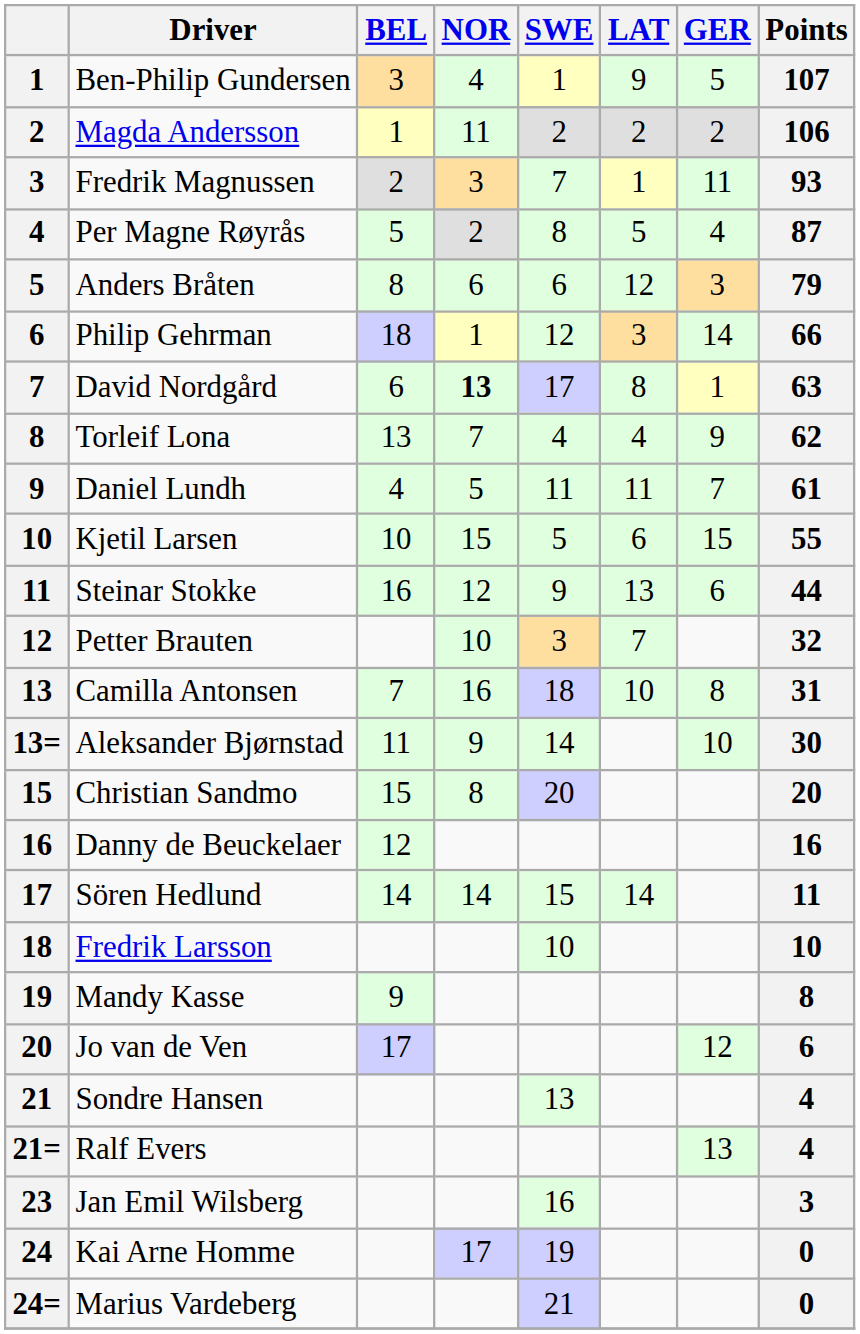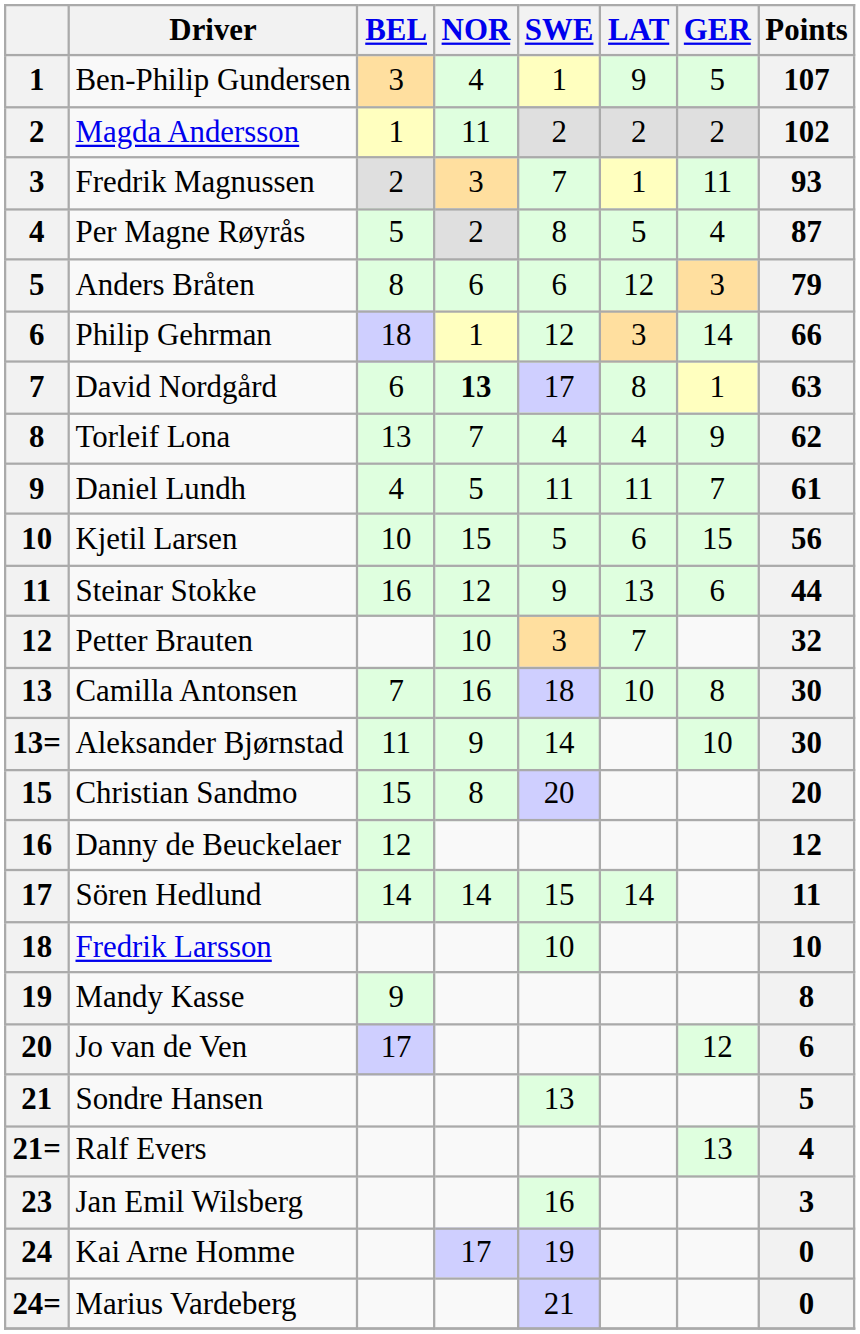 <table class="wikitable" style="font-size: 85%; text-align: center;">
 <tr valign="top">
 <th valign="middle"></th>
 <th valign="middle">Driver</th>
 <th><a href='#'>BEL</a> <br></th>
 <th><a href='#'>NOR</a> <br></th>
 <th><a href='#'>SWE</a> <br></th>
 <th><a href='#'>LAT</a> <br></th>
 <th><a href='#'>GER</a> <br></th>
 <th valign="middle">Points</th>
 </tr>
 <tr>
 <th>1</th>
 <td align="left"> Ben-Philip Gundersen</td>
 <td style="background:#ffdf9f;">3</td>
 <td style="background:#dfffdf;">4</td>
 <td style="background:#ffffbf;">1</td>
 <td style="background:#dfffdf;">9</td>
 <td style="background:#dfffdf;">5</td>
 <th>107</th>
 </tr>
 <tr>
 <th>2</th>
 <td align="left"> <a href='#'>Magda Andersson</a></td>
 <td style="background:#ffffbf;">1</td>
 <td style="background:#dfffdf;">11</td>
 <td style="background:#dfdfdf;">2</td>
 <td style="background:#dfdfdf;">2</td>
 <td style="background:#dfdfdf;">2</td>
-<th>106</th>
+<th>102</th>
 </tr>
 <tr>
 <th>3</th>
 <td align="left"> Fredrik Magnussen</td>
 <td style="background:#dfdfdf;">2</td>
 <td style="background:#ffdf9f;">3</td>
 <td style="background:#dfffdf;">7</td>
 <td style="background:#ffffbf;">1</td>
 <td style="background:#dfffdf;">11</td>
 <th>93</th>
 </tr>
 <tr>
 <th>4</th>
 <td align="left"> Per Magne Røyrås</td>
 <td style="background:#dfffdf;">5</td>
 <td style="background:#dfdfdf;">2</td>
 <td style="background:#dfffdf;">8</td>
 <td style="background:#dfffdf;">5</td>
 <td style="background:#dfffdf;">4</td>
 <th>87</th>
 </tr>
 <tr>
 <th>5</th>
 <td align="left"> Anders Bråten</td>
 <td style="background:#dfffdf;">8</td>
 <td style="background:#dfffdf;">6</td>
 <td style="background:#dfffdf;">6</td>
 <td style="background:#dfffdf;">12</td>
 <td style="background:#ffdf9f;">3</td>
 <th>79</th>
 </tr>
 <tr>
 <th>6</th>
 <td align="left"> Philip Gehrman</td>
 <td style="background:#cfcfff;">18</td>
 <td style="background:#ffffbf;">1</td>
 <td style="background:#dfffdf;">12</td>
 <td style="background:#ffdf9f;">3</td>
 <td style="background:#dfffdf;">14</td>
 <th>66</th>
 </tr>
 <tr>
 <th>7</th>
 <td align="left"> David Nordgård</td>
 <td style="background:#dfffdf;">6</td>
 <td style="background:#dfffdf;"><strong>13</strong></td>
 <td style="background:#cfcfff;">17</td>
 <td style="background:#dfffdf;">8</td>
 <td style="background:#ffffbf;">1</td>
 <th>63</th>
 </tr>
 <tr>
 <th>8</th>
 <td align="left"> Torleif Lona</td>
 <td style="background:#dfffdf;">13</td>
 <td style="background:#dfffdf;">7</td>
 <td style="background:#dfffdf;">4</td>
 <td style="background:#dfffdf;">4</td>
 <td style="background:#dfffdf;">9</td>
 <th>62</th>
 </tr>
 <tr>
 <th>9</th>
 <td align="left"> Daniel Lundh</td>
 <td style="background:#dfffdf;">4</td>
 <td style="background:#dfffdf;">5</td>
 <td style="background:#dfffdf;">11</td>
 <td style="background:#dfffdf;">11</td>
 <td style="background:#dfffdf;">7</td>
 <th>61</th>
 </tr>
 <tr>
 <th>10</th>
 <td align="left"> Kjetil Larsen</td>
 <td style="background:#dfffdf;">10</td>
 <td style="background:#dfffdf;">15</td>
 <td style="background:#dfffdf;">5</td>
 <td style="background:#dfffdf;">6</td>
 <td style="background:#dfffdf;">15</td>
-<th>55</th>
+<th>56</th>
 </tr>
 <tr>
 <th>11</th>
 <td align="left"> Steinar Stokke</td>
 <td style="background:#dfffdf;">16</td>
 <td style="background:#dfffdf;">12</td>
 <td style="background:#dfffdf;">9</td>
 <td style="background:#dfffdf;">13</td>
 <td style="background:#dfffdf;">6</td>
 <th>44</th>
 </tr>
 <tr>
 <th>12</th>
 <td align="left"> Petter Brauten</td>
 <td></td>
 <td style="background:#dfffdf;">10</td>
 <td style="background:#ffdf9f;">3</td>
 <td style="background:#dfffdf;">7</td>
 <td></td>
 <th>32</th>
 </tr>
 <tr>
 <th>13</th>
 <td align="left"> Camilla Antonsen</td>
 <td style="background:#dfffdf;">7</td>
 <td style="background:#dfffdf;">16</td>
 <td style="background:#cfcfff;">18</td>
 <td style="background:#dfffdf;">10</td>
 <td style="background:#dfffdf;">8</td>
-<th>31</th>
+<th>30</th>
 </tr>
 <tr>
 <th>13=</th>
 <td align="left"> Aleksander Bjørnstad</td>
 <td style="background:#dfffdf;">11</td>
 <td style="background:#dfffdf;">9</td>
 <td style="background:#dfffdf;">14</td>
 <td></td>
 <td style="background:#dfffdf;">10</td>
 <th>30</th>
 </tr>
 <tr>
 <th>15</th>
 <td align="left"> Christian Sandmo</td>
 <td style="background:#dfffdf;">15</td>
 <td style="background:#dfffdf;">8</td>
 <td style="background:#cfcfff;">20</td>
 <td></td>
 <td></td>
 <th>20</th>
 </tr>
 <tr>
 <th>16</th>
 <td align="left"> Danny de Beuckelaer</td>
 <td style="background:#dfffdf;">12</td>
 <td></td>
 <td></td>
 <td></td>
 <td></td>
-<th>16</th>
+<th>12</th>
 </tr>
 <tr>
 <th>17</th>
 <td align="left"> Sören Hedlund</td>
 <td style="background:#dfffdf;">14</td>
 <td style="background:#dfffdf;">14</td>
 <td style="background:#dfffdf;">15</td>
 <td style="background:#dfffdf;">14</td>
 <td></td>
 <th>11</th>
 </tr>
 <tr>
 <th>18</th>
 <td align="left"> <a href='#'>Fredrik Larsson</a></td>
 <td></td>
 <td></td>
 <td style="background:#dfffdf;">10</td>
 <td></td>
 <td></td>
 <th>10</th>
 </tr>
 <tr>
 <th>19</th>
 <td align="left"> Mandy Kasse</td>
 <td style="background:#dfffdf;">9</td>
 <td></td>
 <td></td>
 <td></td>
 <td></td>
 <th>8</th>
 </tr>
 <tr>
 <th>20</th>
 <td align="left"> Jo van de Ven</td>
 <td style="background:#cfcfff;">17</td>
 <td></td>
 <td></td>
 <td></td>
 <td style="background:#dfffdf;">12</td>
 <th>6</th>
 </tr>
 <tr>
 <th>21</th>
 <td align="left"> Sondre Hansen</td>
 <td></td>
 <td></td>
 <td style="background:#dfffdf;">13</td>
 <td></td>
 <td></td>
-<th>4</th>
+<th>5</th>
 </tr>
 <tr>
 <th>21=</th>
 <td align="left"> Ralf Evers</td>
 <td></td>
 <td></td>
 <td></td>
 <td></td>
 <td style="background:#dfffdf;">13</td>
 <th>4</th>
 </tr>
 <tr>
 <th>23</th>
 <td align="left"> Jan Emil Wilsberg</td>
 <td></td>
 <td></td>
 <td style="background:#dfffdf;">16</td>
 <td></td>
 <td></td>
 <th>3</th>
 </tr>
 <tr>
 <th>24</th>
 <td align="left"> Kai Arne Homme</td>
 <td></td>
 <td style="background:#cfcfff;">17</td>
 <td style="background:#cfcfff;">19</td>
 <td></td>
 <td></td>
 <th>0</th>
 </tr>
 <tr>
 <th>24=</th>
 <td align="left"> Marius Vardeberg</td>
 <td></td>
 <td></td>
 <td style="background:#cfcfff;">21</td>
 <td></td>
 <td></td>
 <th>0</th>
 </tr>
 <tr>
 </tr>
 </table>
